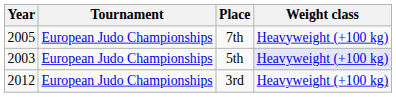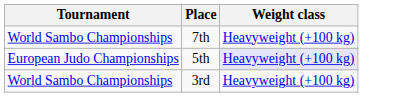 <table class=wikitable>
 <tr>
-<th>Year</th>
 <th>Tournament</th>
 <th>Place</th>
 <th>Weight class</th>
 </tr>
 <tr>
-<td>2005</td>
-<td><a href='#'>European Judo Championships</a></td>
+<td><a href='#'>World Sambo Championships</a></td>
 <td align=center>7th</td>
 <td><a href='#'>Heavyweight (+100 kg)</a></td>
 </tr>
 <tr>
-<td>2003</td>
 <td><a href='#'>European Judo Championships</a></td>
 <td align=center>5th</td>
 <td style="background: lavender;"><a href='#'>Heavyweight (+100 kg)</a></td>
 </tr>
 <tr>
-<td>2012</td>
-<td><a href='#'>European Judo Championships</a></td>
+<td><a href='#'>World Sambo Championships</a></td>
 <td align=center>3rd</td>
 <td><a href='#'>Heavyweight (+100 kg)</a></td>
 </tr>
 </table>
